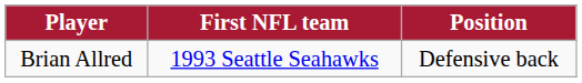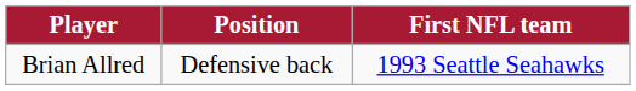 <table class="wikitable" width="65%">
 <tr align="center"  style="background:#A81933;color:#FFFFFF;">
 <td><strong>Player</strong></td>
+<td><strong>Position</strong></td>
 <td><strong>First NFL team</strong></td>
-<td><strong>Position</strong></td>
 </tr>
 <tr align="center" bgcolor="">
 <td>Brian Allred</td>
+<td>Defensive back</td>
 <td><a href='#'>1993 Seattle Seahawks</a></td>
-<td>Defensive back</td>
 </tr>
 </table>
